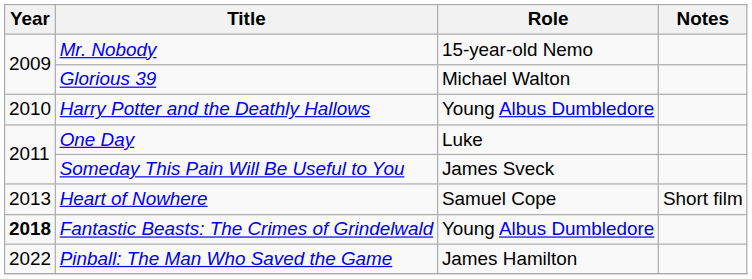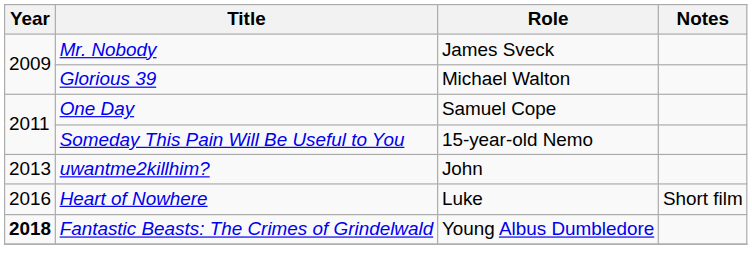 <table class="wikitable sortable">
 <tr>
 <th>Year</th>
 <th>Title</th>
 <th>Role</th>
 <th class="unsortable">Notes</th>
 </tr>
 <tr>
 <td rowspan=2>2009</td>
 <td><em><a href='#'>Mr. Nobody</a></em></td>
-<td>15-year-old Nemo</td>
+<td>James Sveck</td>
 <td></td>
 </tr>
 <tr>
 <td><em><a href='#'>Glorious 39</a></em></td>
 <td>Michael Walton</td>
 <td></td>
 </tr>
 <tr>
-<td>2010</td>
-<td><em><a href='#'>Harry Potter and the Deathly Hallows</a></em></td>
-<td>Young <a href='#'>Albus Dumbledore</a></td>
-<td></td>
-</tr>
-<tr>
 <td rowspan=2>2011</td>
 <td><em><a href='#'>One Day</a></em></td>
-<td>Luke</td>
+<td>Samuel Cope</td>
 <td></td>
 </tr>
 <tr>
 <td><em><a href='#'>Someday This Pain Will Be Useful to You</a></em></td>
-<td>James Sveck</td>
+<td>15-year-old Nemo</td>
 <td></td>
 </tr>
 <tr>
 <td>2013</td>
+<td><em><a href='#'>uwantme2killhim?</a></em></td>
+<td>John</td>
+<td></td>
+</tr>
+<tr>
+<td>2016</td>
 <td><em><a href='#'>Heart of Nowhere</a></em></td>
-<td>Samuel Cope</td>
+<td>Luke</td>
 <td>Short film</td>
 </tr>
 <tr>
 <td><strong>2018</strong></td>
 <td><em><a href='#'>Fantastic Beasts: The Crimes of Grindelwald</a></em></td>
 <td>Young <a href='#'>Albus Dumbledore</a></td>
 <td></td>
 </tr>
 <tr>
-<td>2022</td>
-<td><em><a href='#'>Pinball: The Man Who Saved the Game</a></em></td>
-<td>James Hamilton</td>
-<td></td>
-</tr>
-<tr>
 </tr>
 </table>
